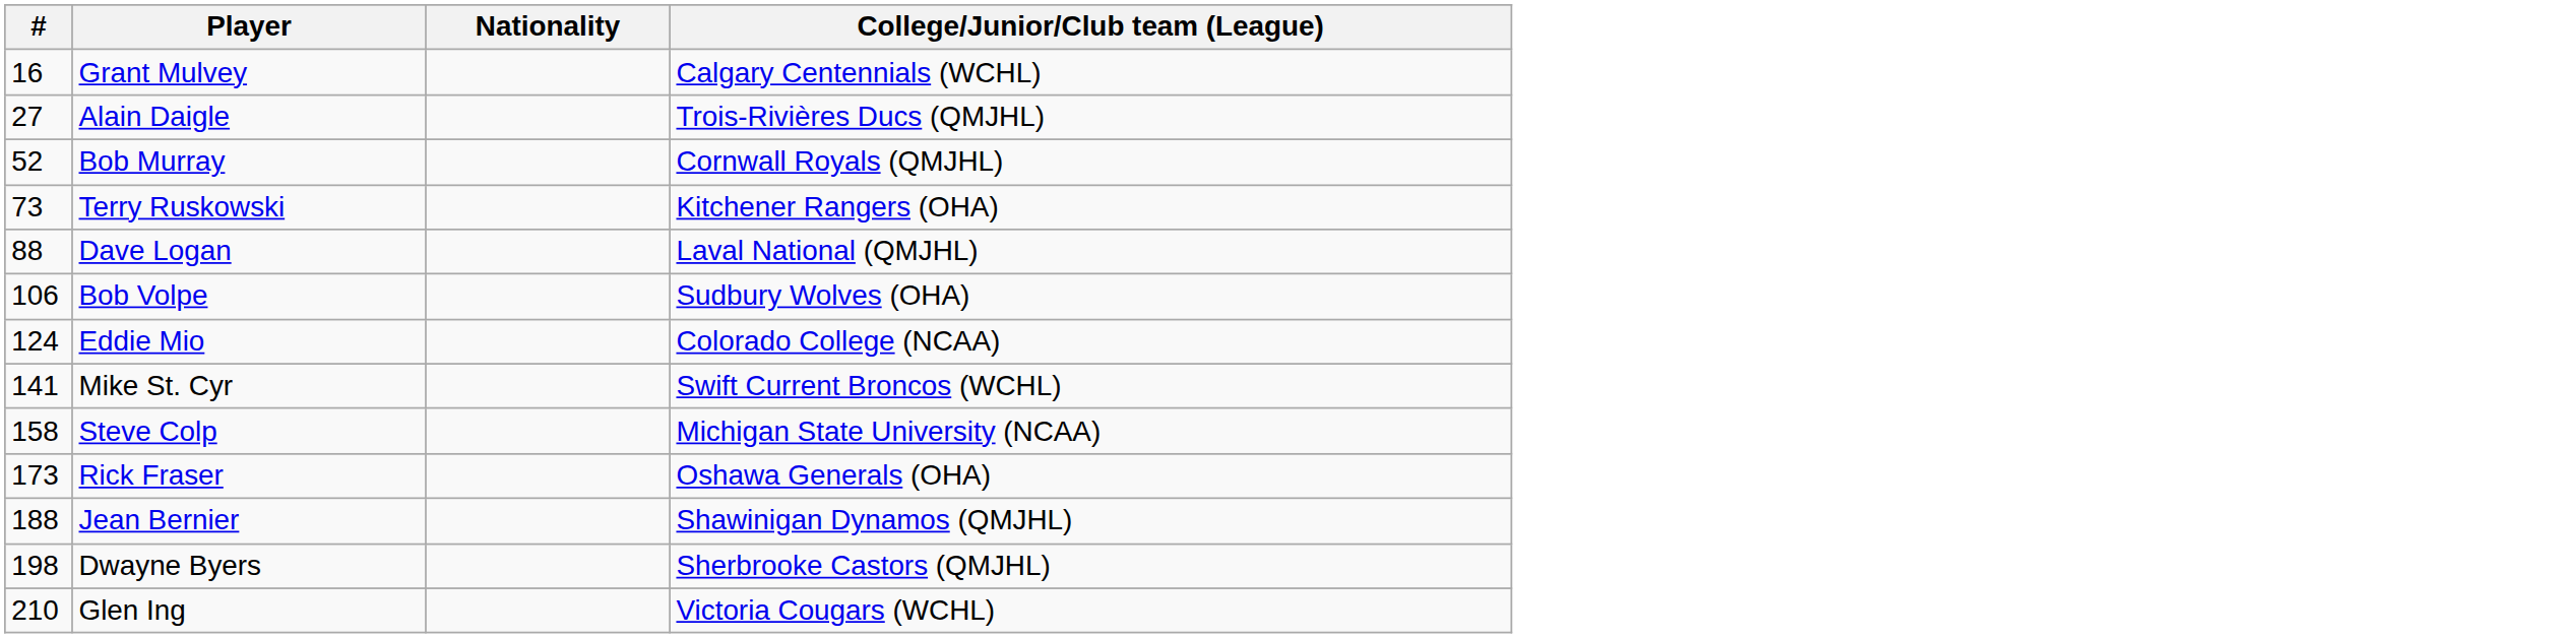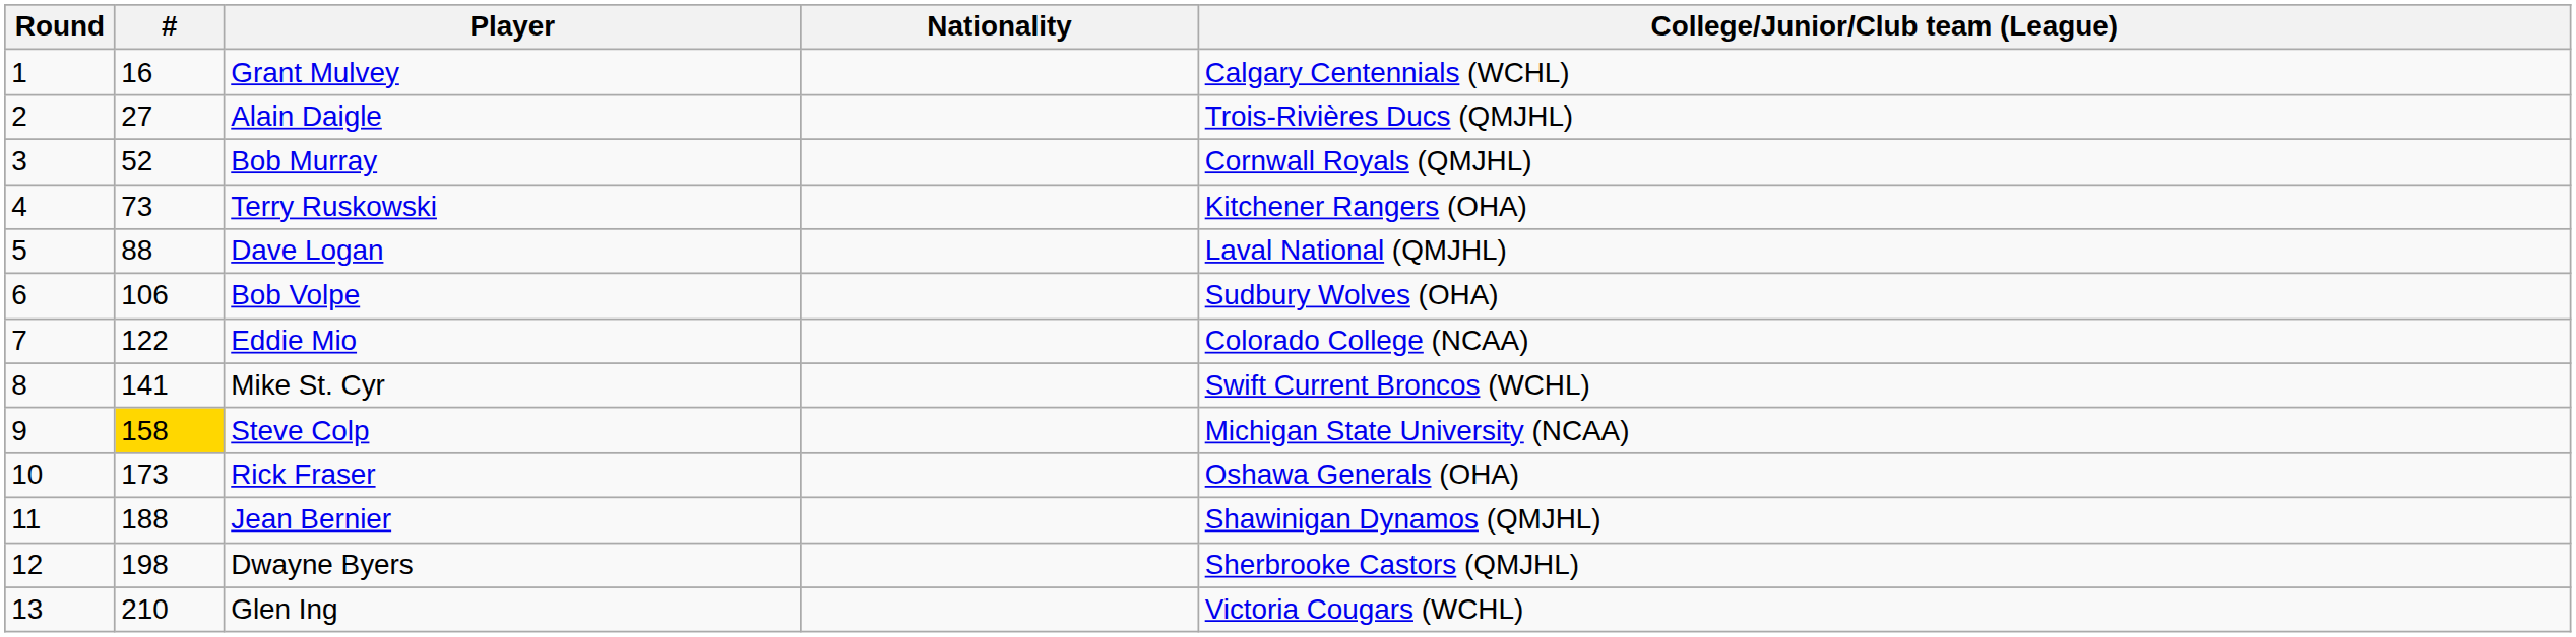 <table class="wikitable">
 <tr align="center">
+<th bgcolor="#DDDDFF" width="4.0%">Round</th>
 <th bgcolor="#DDDDFF" width="4.0%">#</th>
 <th bgcolor="#DDDDFF" width="21.0%">Player</th>
 <th bgcolor="#DDDDFF" width="14.5%">Nationality</th>
 <th bgcolor="#DDDDFF" width="50.0%">College/Junior/Club team (League)</th>
 </tr>
 <tr>
+<td>1</td>
 <td>16</td>
 <td><a href='#'>Grant Mulvey</a></td>
 <td></td>
 <td><a href='#'>Calgary Centennials</a> (WCHL)</td>
 </tr>
 <tr>
+<td>2</td>
 <td>27</td>
 <td><a href='#'>Alain Daigle</a></td>
 <td></td>
 <td><a href='#'>Trois-Rivières Ducs</a> (QMJHL)</td>
 </tr>
 <tr>
+<td>3</td>
 <td>52</td>
 <td><a href='#'>Bob Murray</a></td>
 <td></td>
 <td><a href='#'>Cornwall Royals</a> (QMJHL)</td>
 </tr>
 <tr>
+<td>4</td>
 <td>73</td>
 <td><a href='#'>Terry Ruskowski</a></td>
 <td></td>
 <td><a href='#'>Kitchener Rangers</a> (OHA)</td>
 </tr>
 <tr>
+<td>5</td>
 <td>88</td>
 <td><a href='#'>Dave Logan</a></td>
 <td></td>
 <td><a href='#'>Laval National</a> (QMJHL)</td>
 </tr>
 <tr>
+<td>6</td>
 <td>106</td>
 <td><a href='#'>Bob Volpe</a></td>
 <td></td>
 <td><a href='#'>Sudbury Wolves</a> (OHA)</td>
 </tr>
 <tr>
-<td>124</td>
+<td>7</td>
+<td>122</td>
 <td><a href='#'>Eddie Mio</a></td>
 <td></td>
 <td><a href='#'>Colorado College</a> (NCAA)</td>
 </tr>
 <tr>
+<td>8</td>
 <td>141</td>
 <td>Mike St. Cyr</td>
 <td></td>
 <td><a href='#'>Swift Current Broncos</a> (WCHL)</td>
 </tr>
 <tr>
-<td>158</td>
+<td>9</td>
+<td style="background: gold;">158</td>
 <td><a href='#'>Steve Colp</a></td>
 <td></td>
 <td><a href='#'>Michigan State University</a> (NCAA)</td>
 </tr>
 <tr>
+<td>10</td>
 <td>173</td>
 <td><a href='#'>Rick Fraser</a></td>
 <td></td>
 <td><a href='#'>Oshawa Generals</a> (OHA)</td>
 </tr>
 <tr>
+<td>11</td>
 <td>188</td>
 <td><a href='#'>Jean Bernier</a></td>
 <td></td>
 <td><a href='#'>Shawinigan Dynamos</a> (QMJHL)</td>
 </tr>
 <tr>
+<td>12</td>
 <td>198</td>
 <td>Dwayne Byers</td>
 <td></td>
 <td><a href='#'>Sherbrooke Castors</a> (QMJHL)</td>
 </tr>
 <tr>
+<td>13</td>
 <td>210</td>
 <td>Glen Ing</td>
 <td></td>
 <td><a href='#'>Victoria Cougars</a> (WCHL)</td>
 </tr>
 </table>
